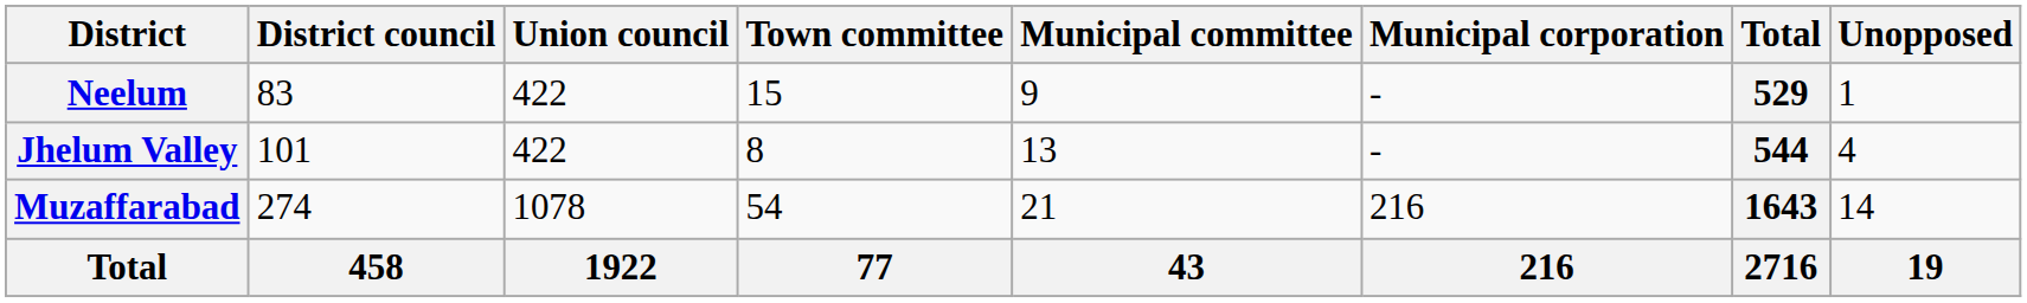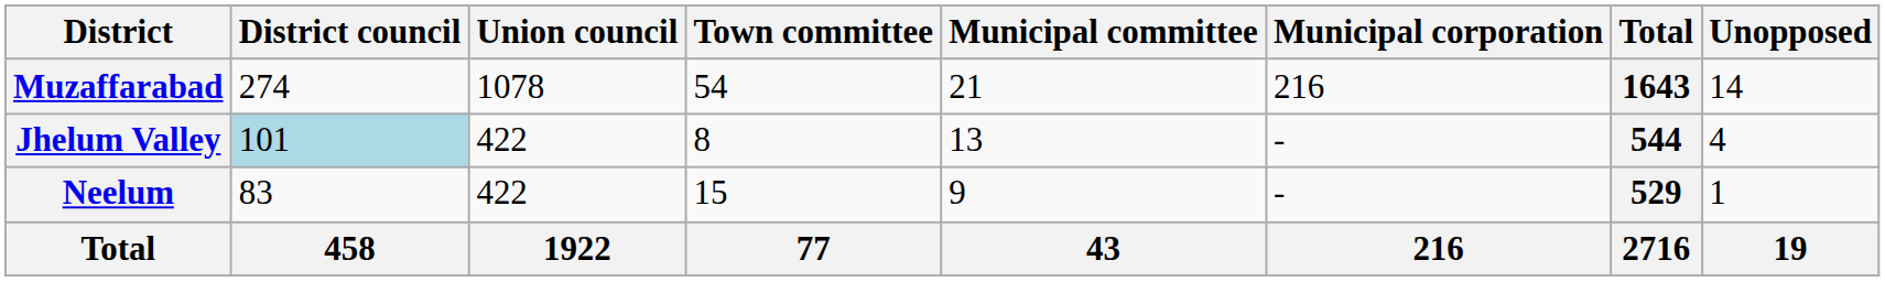 <table class="wikitable">
 <tr>
 <th>District</th>
 <th>District council</th>
 <th>Union council</th>
 <th>Town committee</th>
 <th>Municipal committee</th>
 <th>Municipal corporation</th>
 <th>Total</th>
 <th>Unopposed</th>
 </tr>
 <tr>
+<th><a href='#'>Muzaffarabad</a></th>
+<td>274</td>
+<td>1078</td>
+<td>54</td>
+<td>21</td>
+<td>216</td>
+<th>1643</th>
+<td>14</td>
+</tr>
+<tr>
+<th><a href='#'>Jhelum Valley</a></th>
+<td style="background: lightblue;">101</td>
+<td>422</td>
+<td>8</td>
+<td>13</td>
+<td>-</td>
+<th>544</th>
+<td>4</td>
+</tr>
+<tr>
 <th><a href='#'>Neelum</a></th>
 <td>83</td>
 <td>422</td>
 <td>15</td>
 <td>9</td>
 <td>-</td>
 <th>529</th>
 <td>1</td>
-</tr>
-<tr>
-<th><a href='#'>Jhelum Valley</a></th>
-<td>101</td>
-<td>422</td>
-<td>8</td>
-<td>13</td>
-<td>-</td>
-<th>544</th>
-<td>4</td>
-</tr>
-<tr>
-<th><a href='#'>Muzaffarabad</a></th>
-<td>274</td>
-<td>1078</td>
-<td>54</td>
-<td>21</td>
-<td>216</td>
-<th>1643</th>
-<td>14</td>
 </tr>
 <tr>
 <th>Total</th>
 <th>458</th>
 <th>1922</th>
 <th>77</th>
 <th>43</th>
 <th>216</th>
 <th>2716</th>
 <th>19</th>
 </tr>
 </table>
